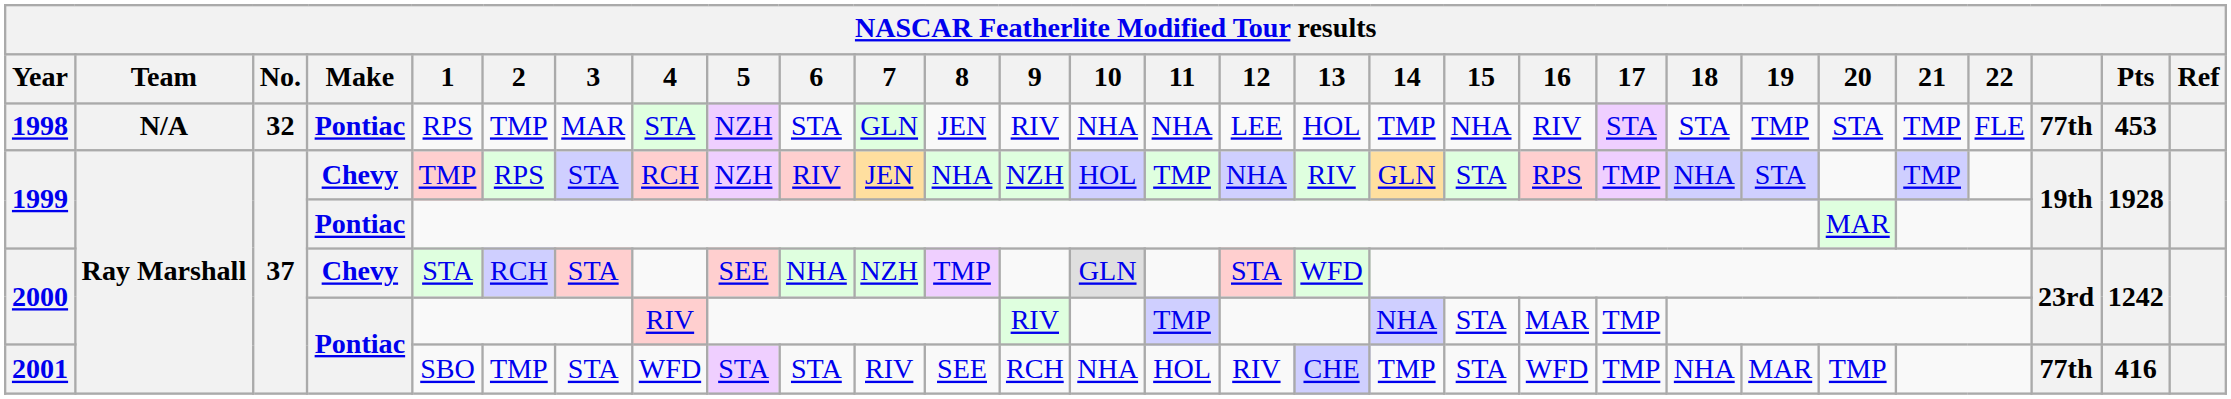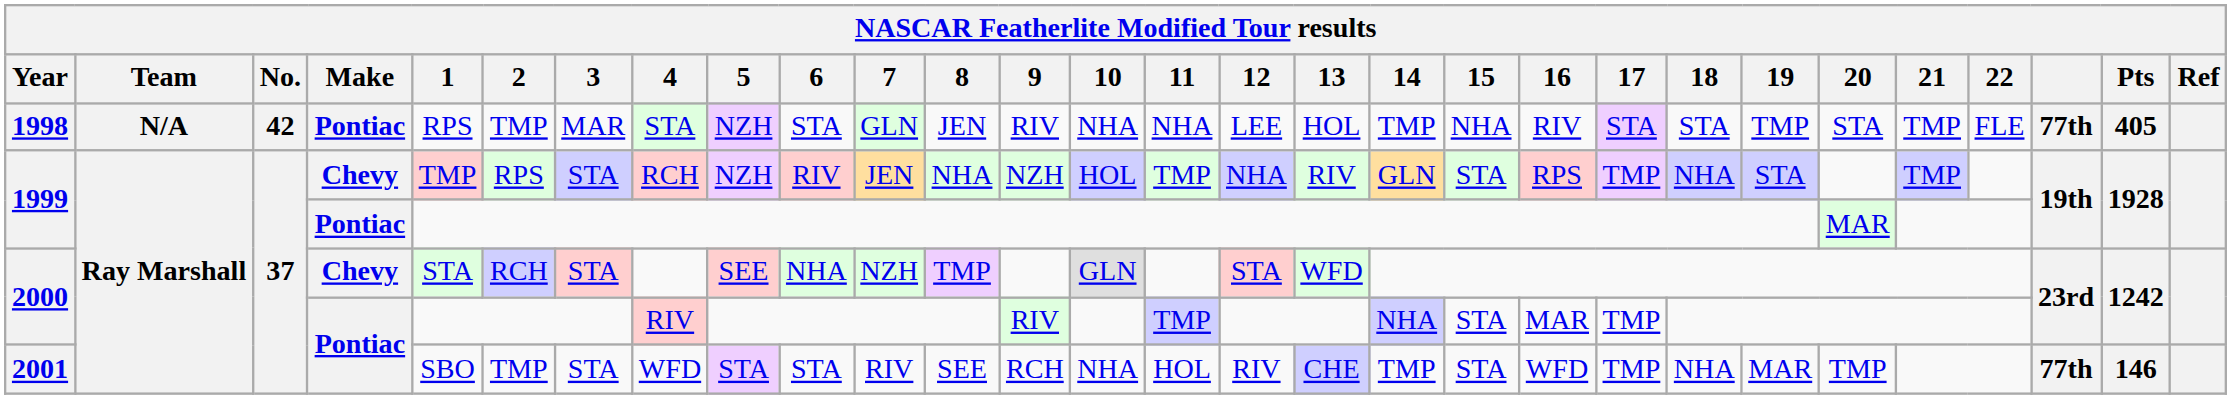 <table class="wikitable" style="text-align:center; font-size:75%">
 <tr>
 <th colspan=38><a href='#'>NASCAR Featherlite Modified Tour</a> results</th>
 </tr>
 <tr>
 <th>Year</th>
 <th>Team</th>
 <th>No.</th>
 <th>Make</th>
 <th>1</th>
 <th>2</th>
 <th>3</th>
 <th>4</th>
 <th>5</th>
 <th>6</th>
 <th>7</th>
 <th>8</th>
 <th>9</th>
 <th>10</th>
 <th>11</th>
 <th>12</th>
 <th>13</th>
 <th>14</th>
 <th>15</th>
 <th>16</th>
 <th>17</th>
 <th>18</th>
 <th>19</th>
 <th>20</th>
 <th>21</th>
 <th>22</th>
 <th></th>
 <th>Pts</th>
 <th>Ref</th>
 </tr>
 <tr>
 <th><a href='#'>1998</a></th>
 <th>N/A</th>
-<th>32</th>
+<th>42</th>
 <th><a href='#'>Pontiac</a></th>
 <td><a href='#'>RPS</a></td>
 <td><a href='#'>TMP</a></td>
 <td><a href='#'>MAR</a></td>
 <td style="background:#DFFFDF;"><a href='#'>STA</a><br></td>
 <td style="background:#EFCFFF;"><a href='#'>NZH</a><br></td>
 <td><a href='#'>STA</a></td>
 <td style="background:#DFFFDF;"><a href='#'>GLN</a><br></td>
 <td><a href='#'>JEN</a></td>
 <td><a href='#'>RIV</a></td>
 <td><a href='#'>NHA</a></td>
 <td><a href='#'>NHA</a></td>
 <td><a href='#'>LEE</a></td>
 <td><a href='#'>HOL</a></td>
 <td><a href='#'>TMP</a></td>
 <td><a href='#'>NHA</a></td>
 <td><a href='#'>RIV</a></td>
 <td style="background:#EFCFFF;"><a href='#'>STA</a><br></td>
 <td><a href='#'>STA</a></td>
 <td><a href='#'>TMP</a></td>
 <td><a href='#'>STA</a></td>
 <td><a href='#'>TMP</a></td>
 <td><a href='#'>FLE</a></td>
 <th>77th</th>
-<th>453</th>
+<th>405</th>
 <th></th>
 </tr>
 <tr>
 <th rowspan=2><a href='#'>1999</a></th>
 <th rowspan=5>Ray Marshall</th>
 <th rowspan=5>37</th>
 <th><a href='#'>Chevy</a></th>
 <td style="background:#FFCFCF;"><a href='#'>TMP</a><br></td>
 <td style="background:#DFFFDF;"><a href='#'>RPS</a><br></td>
 <td style="background:#CFCFFF;"><a href='#'>STA</a><br></td>
 <td style="background:#FFCFCF;"><a href='#'>RCH</a><br></td>
 <td style="background:#EFCFFF;"><a href='#'>NZH</a><br></td>
 <td style="background:#FFCFCF;"><a href='#'>RIV</a><br></td>
 <td style="background:#FFDF9F;"><a href='#'>JEN</a><br></td>
 <td style="background:#DFFFDF;"><a href='#'>NHA</a><br></td>
 <td style="background:#DFFFDF;"><a href='#'>NZH</a><br></td>
 <td style="background:#CFCFFF;"><a href='#'>HOL</a><br></td>
 <td style="background:#DFFFDF;"><a href='#'>TMP</a><br></td>
 <td style="background:#CFCFFF;"><a href='#'>NHA</a><br></td>
 <td style="background:#DFFFDF;"><a href='#'>RIV</a><br></td>
 <td style="background:#FFDF9F;"><a href='#'>GLN</a><br></td>
 <td style="background:#DFFFDF;"><a href='#'>STA</a><br></td>
 <td style="background:#FFCFCF;"><a href='#'>RPS</a><br></td>
 <td style="background:#EFCFFF;"><a href='#'>TMP</a><br></td>
 <td style="background:#CFCFFF;"><a href='#'>NHA</a><br></td>
 <td style="background:#CFCFFF;"><a href='#'>STA</a><br></td>
 <td></td>
 <td style="background:#CFCFFF;"><a href='#'>TMP</a><br></td>
 <td></td>
 <th rowspan=2>19th</th>
 <th rowspan=2>1928</th>
 <th rowspan=2></th>
 </tr>
 <tr>
 <th><a href='#'>Pontiac</a></th>
 <td colspan=19></td>
 <td style="background:#DFFFDF;"><a href='#'>MAR</a><br></td>
 <td colspan=2></td>
 </tr>
 <tr>
 <th rowspan=2><a href='#'>2000</a></th>
 <th><a href='#'>Chevy</a></th>
 <td style="background:#DFFFDF;"><a href='#'>STA</a><br></td>
 <td style="background:#CFCFFF;"><a href='#'>RCH</a><br></td>
 <td style="background:#FFCFCF;"><a href='#'>STA</a><br></td>
 <td></td>
 <td style="background:#FFCFCF;"><a href='#'>SEE</a><br></td>
 <td style="background:#DFFFDF;"><a href='#'>NHA</a><br></td>
 <td style="background:#DFFFDF;"><a href='#'>NZH</a><br></td>
 <td style="background:#EFCFFF;"><a href='#'>TMP</a><br></td>
 <td></td>
 <td style="background:#DFDFDF;"><a href='#'>GLN</a><br></td>
 <td></td>
 <td style="background:#FFCFCF;"><a href='#'>STA</a><br></td>
 <td style="background:#DFFFDF;"><a href='#'>WFD</a><br></td>
 <td colspan=9></td>
 <th rowspan=2>23rd</th>
 <th rowspan=2>1242</th>
 <th rowspan=2></th>
 </tr>
 <tr>
 <th rowspan=2><a href='#'>Pontiac</a></th>
 <td colspan=3></td>
 <td style="background:#FFCFCF;"><a href='#'>RIV</a><br></td>
 <td colspan=4></td>
 <td style="background:#DFFFDF;"><a href='#'>RIV</a><br></td>
 <td></td>
 <td style="background:#CFCFFF;"><a href='#'>TMP</a><br></td>
 <td colspan=2></td>
 <td style="background:#CFCFFF;"><a href='#'>NHA</a><br></td>
 <td><a href='#'>STA</a></td>
 <td><a href='#'>MAR</a></td>
 <td><a href='#'>TMP</a></td>
 <td colspan=5></td>
 </tr>
 <tr>
 <th><a href='#'>2001</a></th>
 <td><a href='#'>SBO</a></td>
 <td><a href='#'>TMP</a></td>
 <td><a href='#'>STA</a></td>
 <td><a href='#'>WFD</a></td>
 <td style="background:#EFCFFF;"><a href='#'>STA</a><br></td>
 <td><a href='#'>STA</a></td>
 <td><a href='#'>RIV</a></td>
 <td><a href='#'>SEE</a></td>
 <td><a href='#'>RCH</a></td>
 <td><a href='#'>NHA</a></td>
 <td><a href='#'>HOL</a></td>
 <td><a href='#'>RIV</a></td>
 <td style="background:#CFCFFF;"><a href='#'>CHE</a><br></td>
 <td><a href='#'>TMP</a></td>
 <td><a href='#'>STA</a></td>
 <td><a href='#'>WFD</a></td>
 <td><a href='#'>TMP</a></td>
 <td><a href='#'>NHA</a></td>
 <td><a href='#'>MAR</a></td>
 <td><a href='#'>TMP</a></td>
 <td colspan=2></td>
 <th>77th</th>
-<th>416</th>
+<th>146</th>
 <th></th>
 </tr>
 </table>
